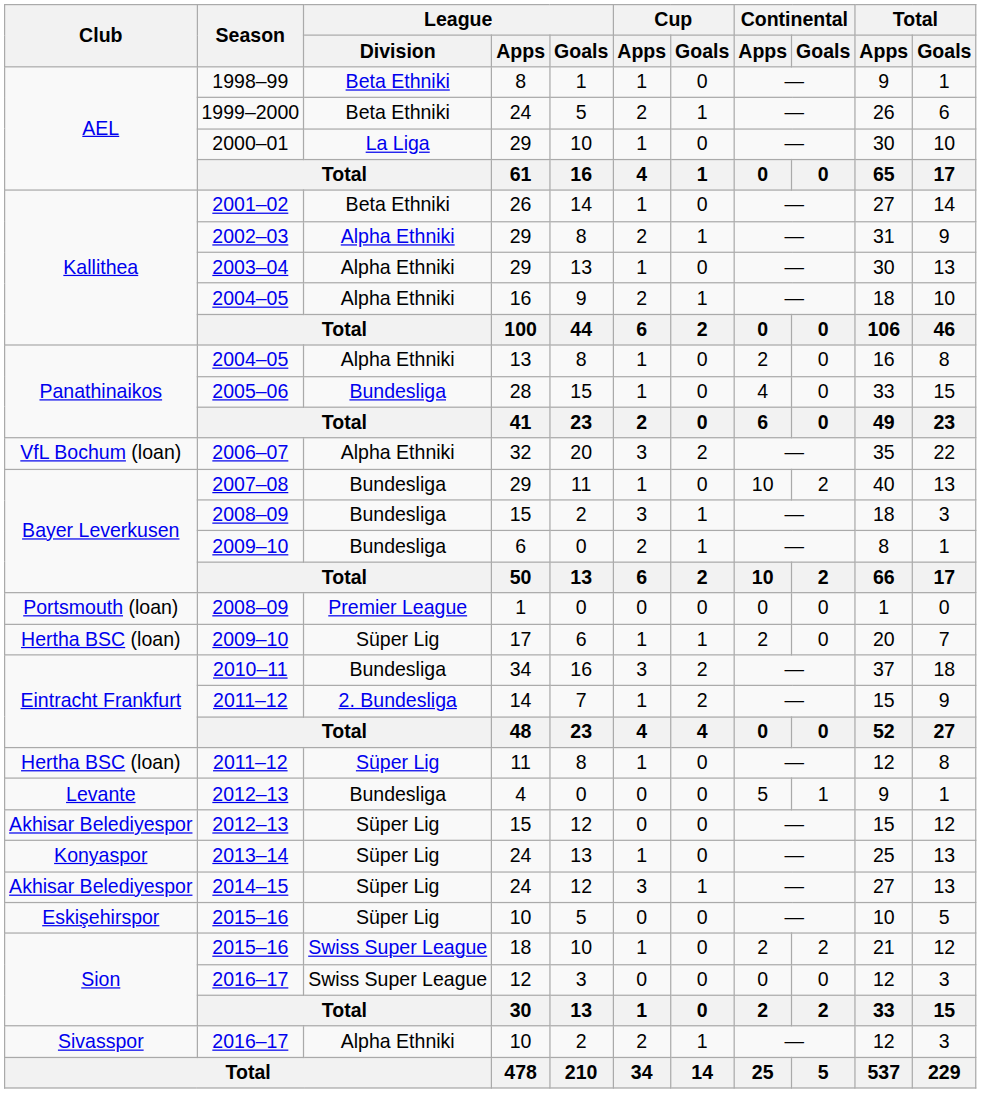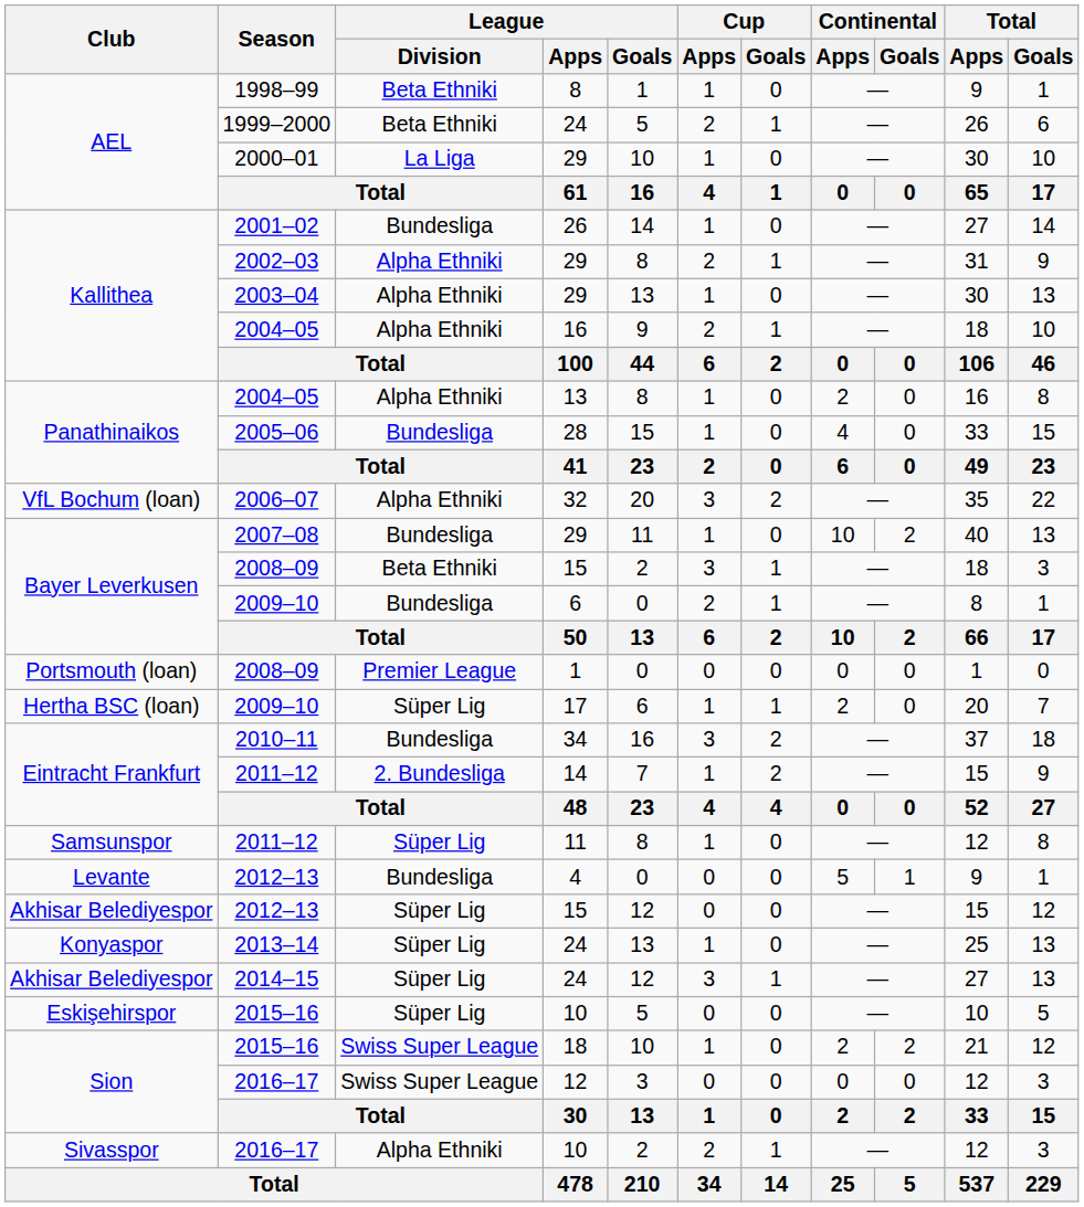 <table class="wikitable" style="text-align: center">
 <tr>
 <th rowspan="2">Club</th>
 <th rowspan="2">Season</th>
 <th colspan="3">League</th>
 <th colspan="2">Cup</th>
 <th colspan="2">Continental</th>
 <th colspan="2">Total</th>
 </tr>
 <tr>
 <th>Division</th>
 <th>Apps</th>
 <th>Goals</th>
 <th>Apps</th>
 <th>Goals</th>
 <th>Apps</th>
 <th>Goals</th>
 <th>Apps</th>
 <th>Goals</th>
 </tr>
 <tr>
 <td rowspan="4"><a href='#'>AEL</a></td>
 <td>1998–99</td>
 <td><a href='#'>Beta Ethniki</a></td>
 <td>8</td>
 <td>1</td>
 <td>1</td>
 <td>0</td>
 <td colspan="2">—</td>
 <td>9</td>
 <td>1</td>
 </tr>
 <tr>
 <td>1999–2000</td>
 <td>Beta Ethniki</td>
 <td>24</td>
 <td>5</td>
 <td>2</td>
 <td>1</td>
 <td colspan="2">—</td>
 <td>26</td>
 <td>6</td>
 </tr>
 <tr>
 <td>2000–01</td>
 <td><a href='#'>La Liga</a></td>
 <td>29</td>
 <td>10</td>
 <td>1</td>
 <td>0</td>
 <td colspan="2">—</td>
 <td>30</td>
 <td>10</td>
 </tr>
 <tr>
 <th colspan="2">Total</th>
 <th>61</th>
 <th>16</th>
 <th>4</th>
 <th>1</th>
 <th>0</th>
 <th>0</th>
 <th>65</th>
 <th>17</th>
 </tr>
 <tr>
 <td rowspan="5"><a href='#'>Kallithea</a></td>
 <td><a href='#'>2001–02</a></td>
-<td>Beta Ethniki</td>
+<td>Bundesliga</td>
 <td>26</td>
 <td>14</td>
 <td>1</td>
 <td>0</td>
 <td colspan="2">—</td>
 <td>27</td>
 <td>14</td>
 </tr>
 <tr>
 <td><a href='#'>2002–03</a></td>
 <td><a href='#'>Alpha Ethniki</a></td>
 <td>29</td>
 <td>8</td>
 <td>2</td>
 <td>1</td>
 <td colspan="2">—</td>
 <td>31</td>
 <td>9</td>
 </tr>
 <tr>
 <td><a href='#'>2003–04</a></td>
 <td>Alpha Ethniki</td>
 <td>29</td>
 <td>13</td>
 <td>1</td>
 <td>0</td>
 <td colspan="2">—</td>
 <td>30</td>
 <td>13</td>
 </tr>
 <tr>
 <td><a href='#'>2004–05</a></td>
 <td>Alpha Ethniki</td>
 <td>16</td>
 <td>9</td>
 <td>2</td>
 <td>1</td>
 <td colspan="2">—</td>
 <td>18</td>
 <td>10</td>
 </tr>
 <tr>
 <th colspan="2">Total</th>
 <th>100</th>
 <th>44</th>
 <th>6</th>
 <th>2</th>
 <th>0</th>
 <th>0</th>
 <th>106</th>
 <th>46</th>
 </tr>
 <tr>
 <td rowspan="3"><a href='#'>Panathinaikos</a></td>
 <td><a href='#'>2004–05</a></td>
 <td>Alpha Ethniki</td>
 <td>13</td>
 <td>8</td>
 <td>1</td>
 <td>0</td>
 <td>2</td>
 <td>0</td>
 <td>16</td>
 <td>8</td>
 </tr>
 <tr>
 <td><a href='#'>2005–06</a></td>
 <td><a href='#'>Bundesliga</a></td>
 <td>28</td>
 <td>15</td>
 <td>1</td>
 <td>0</td>
 <td>4</td>
 <td>0</td>
 <td>33</td>
 <td>15</td>
 </tr>
 <tr>
 <th colspan="2">Total</th>
 <th>41</th>
 <th>23</th>
 <th>2</th>
 <th>0</th>
 <th>6</th>
 <th>0</th>
 <th>49</th>
 <th>23</th>
 </tr>
 <tr>
 <td><a href='#'>VfL Bochum</a> (loan)</td>
 <td><a href='#'>2006–07</a></td>
 <td>Alpha Ethniki</td>
 <td>32</td>
 <td>20</td>
 <td>3</td>
 <td>2</td>
 <td colspan="2">—</td>
 <td>35</td>
 <td>22</td>
 </tr>
 <tr>
 <td rowspan="4"><a href='#'>Bayer Leverkusen</a></td>
 <td><a href='#'>2007–08</a></td>
 <td>Bundesliga</td>
 <td>29</td>
 <td>11</td>
 <td>1</td>
 <td>0</td>
 <td>10</td>
 <td>2</td>
 <td>40</td>
 <td>13</td>
 </tr>
 <tr>
 <td><a href='#'>2008–09</a></td>
-<td>Bundesliga</td>
+<td>Beta Ethniki</td>
 <td>15</td>
 <td>2</td>
 <td>3</td>
 <td>1</td>
 <td colspan="2">—</td>
 <td>18</td>
 <td>3</td>
 </tr>
 <tr>
 <td><a href='#'>2009–10</a></td>
 <td>Bundesliga</td>
 <td>6</td>
 <td>0</td>
 <td>2</td>
 <td>1</td>
 <td colspan="2">—</td>
 <td>8</td>
 <td>1</td>
 </tr>
 <tr>
 <th colspan="2">Total</th>
 <th>50</th>
 <th>13</th>
 <th>6</th>
 <th>2</th>
 <th>10</th>
 <th>2</th>
 <th>66</th>
 <th>17</th>
 </tr>
 <tr>
 <td><a href='#'>Portsmouth</a> (loan)</td>
 <td><a href='#'>2008–09</a></td>
 <td><a href='#'>Premier League</a></td>
 <td>1</td>
 <td>0</td>
 <td>0</td>
 <td>0</td>
 <td>0</td>
 <td>0</td>
 <td>1</td>
 <td>0</td>
 </tr>
 <tr>
 <td><a href='#'>Hertha BSC</a> (loan)</td>
 <td><a href='#'>2009–10</a></td>
 <td>Süper Lig</td>
 <td>17</td>
 <td>6</td>
 <td>1</td>
 <td>1</td>
 <td>2</td>
 <td>0</td>
 <td>20</td>
 <td>7</td>
 </tr>
 <tr>
 <td rowspan="3"><a href='#'>Eintracht Frankfurt</a></td>
 <td><a href='#'>2010–11</a></td>
 <td>Bundesliga</td>
 <td>34</td>
 <td>16</td>
 <td>3</td>
 <td>2</td>
 <td colspan="2">—</td>
 <td>37</td>
 <td>18</td>
 </tr>
 <tr>
 <td><a href='#'>2011–12</a></td>
 <td><a href='#'>2. Bundesliga</a></td>
 <td>14</td>
 <td>7</td>
 <td>1</td>
 <td>2</td>
 <td colspan="2">—</td>
 <td>15</td>
 <td>9</td>
 </tr>
 <tr>
 <th colspan="2">Total</th>
 <th>48</th>
 <th>23</th>
 <th>4</th>
 <th>4</th>
 <th>0</th>
 <th>0</th>
 <th>52</th>
 <th>27</th>
 </tr>
 <tr>
-<td><a href='#'>Hertha BSC</a> (loan)</td>
+<td><a href='#'>Samsunspor</a></td>
 <td><a href='#'>2011–12</a></td>
 <td><a href='#'>Süper Lig</a></td>
 <td>11</td>
 <td>8</td>
 <td>1</td>
 <td>0</td>
 <td colspan="2">—</td>
 <td>12</td>
 <td>8</td>
 </tr>
 <tr>
 <td><a href='#'>Levante</a></td>
 <td><a href='#'>2012–13</a></td>
 <td>Bundesliga</td>
 <td>4</td>
 <td>0</td>
 <td>0</td>
 <td>0</td>
 <td>5</td>
 <td>1</td>
 <td>9</td>
 <td>1</td>
 </tr>
 <tr>
 <td><a href='#'>Akhisar Belediyespor</a></td>
 <td><a href='#'>2012–13</a></td>
 <td>Süper Lig</td>
 <td>15</td>
 <td>12</td>
 <td>0</td>
 <td>0</td>
 <td colspan="2">—</td>
 <td>15</td>
 <td>12</td>
 </tr>
 <tr>
 <td><a href='#'>Konyaspor</a></td>
 <td><a href='#'>2013–14</a></td>
 <td>Süper Lig</td>
 <td>24</td>
 <td>13</td>
 <td>1</td>
 <td>0</td>
 <td colspan="2">—</td>
 <td>25</td>
 <td>13</td>
 </tr>
 <tr>
 <td><a href='#'>Akhisar Belediyespor</a></td>
 <td><a href='#'>2014–15</a></td>
 <td>Süper Lig</td>
 <td>24</td>
 <td>12</td>
 <td>3</td>
 <td>1</td>
 <td colspan="2">—</td>
 <td>27</td>
 <td>13</td>
 </tr>
 <tr>
 <td><a href='#'>Eskişehirspor</a></td>
 <td><a href='#'>2015–16</a></td>
 <td>Süper Lig</td>
 <td>10</td>
 <td>5</td>
 <td>0</td>
 <td>0</td>
 <td colspan="2">—</td>
 <td>10</td>
 <td>5</td>
 </tr>
 <tr>
 <td rowspan="3"><a href='#'>Sion</a></td>
 <td><a href='#'>2015–16</a></td>
 <td><a href='#'>Swiss Super League</a></td>
 <td>18</td>
 <td>10</td>
 <td>1</td>
 <td>0</td>
 <td>2</td>
 <td>2</td>
 <td>21</td>
 <td>12</td>
 </tr>
 <tr>
 <td><a href='#'>2016–17</a></td>
 <td>Swiss Super League</td>
 <td>12</td>
 <td>3</td>
 <td>0</td>
 <td>0</td>
 <td>0</td>
 <td>0</td>
 <td>12</td>
 <td>3</td>
 </tr>
 <tr>
 <th colspan="2">Total</th>
 <th>30</th>
 <th>13</th>
 <th>1</th>
 <th>0</th>
 <th>2</th>
 <th>2</th>
 <th>33</th>
 <th>15</th>
 </tr>
 <tr>
 <td><a href='#'>Sivasspor</a></td>
 <td><a href='#'>2016–17</a></td>
 <td>Alpha Ethniki</td>
 <td>10</td>
 <td>2</td>
 <td>2</td>
 <td>1</td>
 <td colspan="2">—</td>
 <td>12</td>
 <td>3</td>
 </tr>
 <tr>
 <th colspan="3">Total</th>
 <th>478</th>
 <th>210</th>
 <th>34</th>
 <th>14</th>
 <th>25</th>
 <th>5</th>
 <th>537</th>
 <th>229</th>
 </tr>
 </table>
